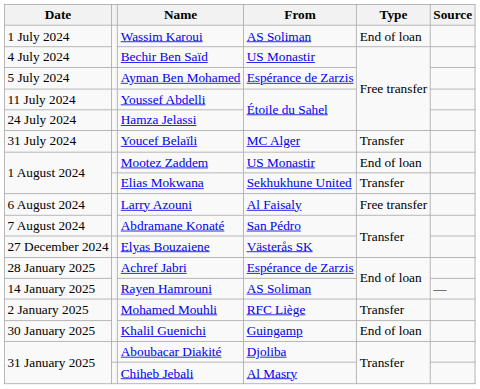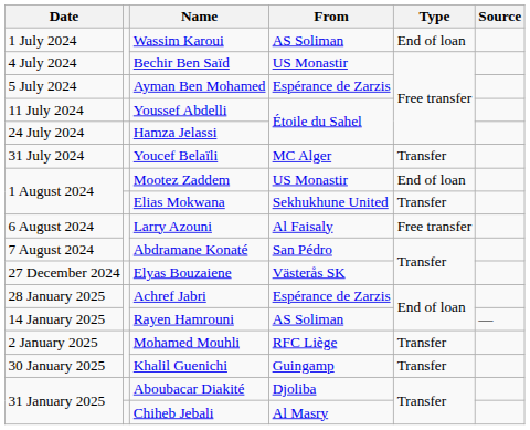 <table class="wikitable">
 <tr>
 <th>Date</th>
 <th></th>
 <th>Name</th>
 <th>From</th>
 <th>Type</th>
 <th>Source</th>
 </tr>
 <tr>
 <td>1 July 2024</td>
 <td rowspan=2></td>
 <td> <a href='#'>Wassim Karoui</a></td>
 <td> <a href='#'>AS Soliman</a></td>
 <td>End of loan</td>
 <td></td>
 </tr>
 <tr>
 <td>4 July 2024</td>
 <td> <a href='#'>Bechir Ben Saïd</a></td>
 <td> <a href='#'>US Monastir</a></td>
 <td rowspan=4>Free transfer</td>
 <td></td>
 </tr>
 <tr>
 <td>5 July 2024</td>
 <td></td>
 <td> <a href='#'>Ayman Ben Mohamed</a></td>
 <td> <a href='#'>Espérance de Zarzis</a></td>
 <td></td>
 </tr>
 <tr>
 <td>11 July 2024</td>
 <td></td>
 <td> <a href='#'>Youssef Abdelli</a></td>
 <td rowspan=2> <a href='#'>Étoile du Sahel</a></td>
 <td></td>
 </tr>
 <tr>
 <td>24 July 2024</td>
 <td></td>
 <td> <a href='#'>Hamza Jelassi</a></td>
 <td></td>
 </tr>
 <tr>
 <td>31 July 2024</td>
 <td></td>
 <td> <a href='#'>Youcef Belaïli</a></td>
 <td> <a href='#'>MC Alger</a></td>
 <td>Transfer</td>
 <td></td>
 </tr>
 <tr>
 <td rowspan=2>1 August 2024</td>
 <td></td>
 <td> <a href='#'>Mootez Zaddem</a></td>
 <td> <a href='#'>US Monastir</a></td>
 <td>End of loan</td>
 <td></td>
 </tr>
 <tr>
 <td></td>
 <td> <a href='#'>Elias Mokwana</a></td>
 <td> <a href='#'>Sekhukhune United</a></td>
 <td>Transfer</td>
 <td></td>
 </tr>
 <tr>
 <td>6 August 2024</td>
 <td rowspan=2></td>
 <td> <a href='#'>Larry Azouni</a></td>
 <td> <a href='#'>Al Faisaly</a></td>
 <td>Free transfer</td>
 <td></td>
 </tr>
 <tr>
 <td>7 August 2024</td>
 <td> <a href='#'>Abdramane Konaté</a></td>
 <td> <a href='#'>San Pédro</a></td>
 <td rowspan=2>Transfer</td>
 <td></td>
 </tr>
 <tr>
 <td>27 December 2024</td>
 <td></td>
 <td> <a href='#'>Elyas Bouzaiene</a></td>
 <td> <a href='#'>Västerås SK</a></td>
 <td></td>
 </tr>
 <tr>
 <td>28 January 2025</td>
 <td rowspan=2></td>
 <td> <a href='#'>Achref Jabri</a></td>
 <td> <a href='#'>Espérance de Zarzis</a></td>
 <td rowspan=2>End of loan</td>
 <td></td>
 </tr>
 <tr>
 <td>14 January 2025</td>
 <td> <a href='#'>Rayen Hamrouni</a></td>
 <td> <a href='#'>AS Soliman</a></td>
 <td>—</td>
 </tr>
 <tr>
 <td>2 January 2025</td>
 <td rowspan=2></td>
 <td> <a href='#'>Mohamed Mouhli</a></td>
 <td> <a href='#'>RFC Liège</a></td>
 <td>Transfer</td>
 <td></td>
 </tr>
 <tr>
 <td>30 January 2025</td>
 <td> <a href='#'>Khalil Guenichi</a></td>
 <td> <a href='#'>Guingamp</a></td>
-<td>End of loan</td>
+<td>Transfer</td>
 <td></td>
 </tr>
 <tr>
 <td rowspan=2>31 January 2025</td>
 <td></td>
 <td> <a href='#'>Aboubacar Diakité</a></td>
 <td> <a href='#'>Djoliba</a></td>
 <td rowspan=2>Transfer</td>
 <td></td>
 </tr>
 <tr>
 <td></td>
 <td> <a href='#'>Chiheb Jebali</a></td>
 <td> <a href='#'>Al Masry</a></td>
 <td></td>
 </tr>
 </table>
